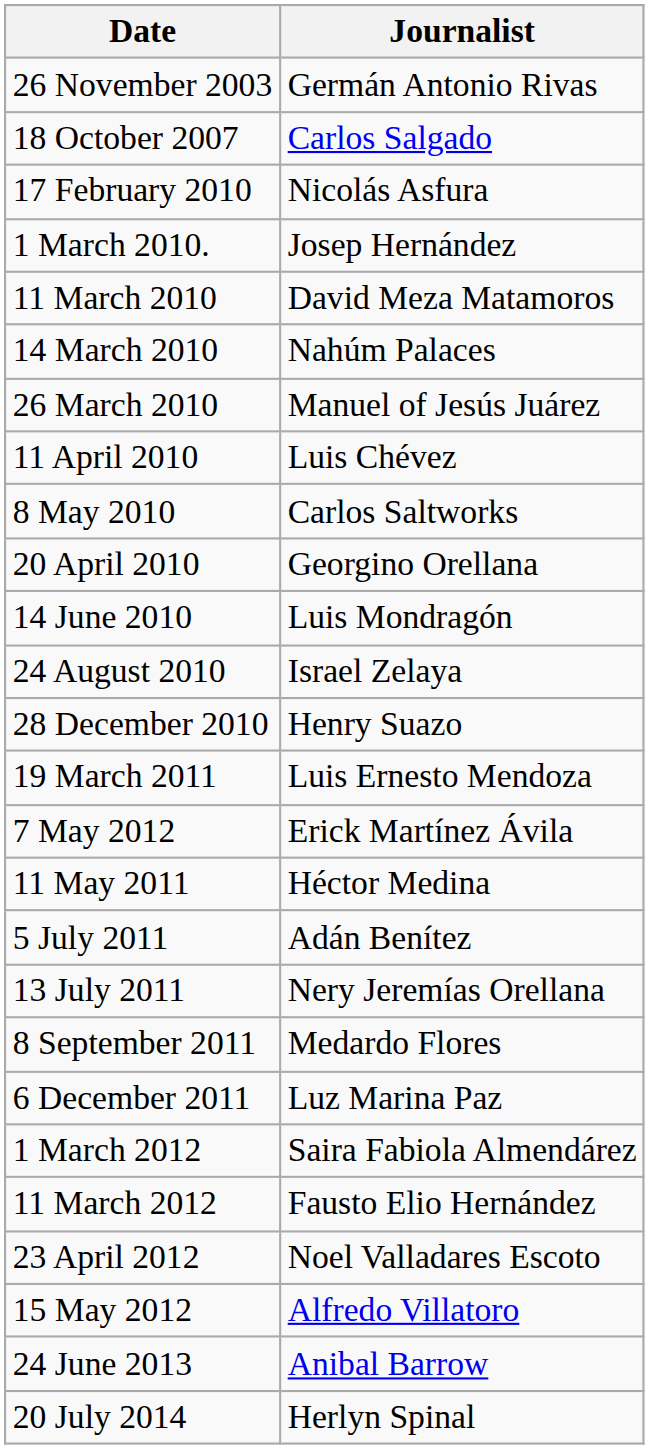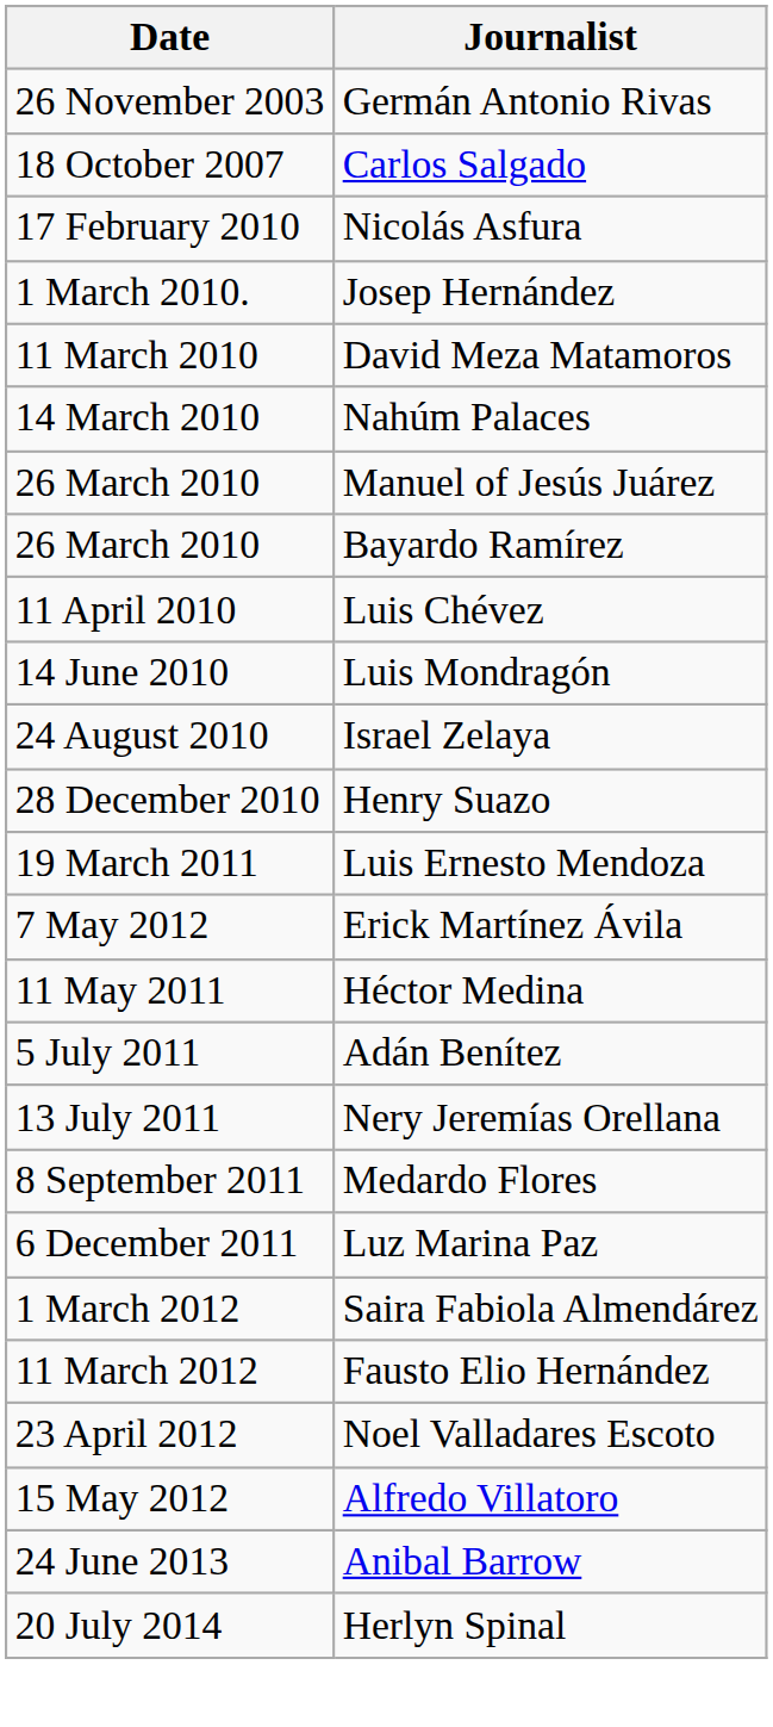 <table class="wikitable">
 <tr>
 <th>Date</th>
 <th>Journalist</th>
 </tr>
 <tr>
 <td>26 November 2003</td>
 <td>Germán Antonio Rivas</td>
 </tr>
 <tr>
 <td>18 October 2007</td>
 <td><a href='#'>Carlos Salgado</a></td>
 </tr>
 <tr>
 <td>17 February 2010</td>
 <td>Nicolás Asfura</td>
 </tr>
 <tr>
 <td>1 March 2010.</td>
 <td>Josep Hernández</td>
 </tr>
 <tr>
 <td>11 March 2010</td>
 <td>David Meza Matamoros</td>
 </tr>
 <tr>
 <td>14 March 2010</td>
 <td>Nahúm Palaces</td>
 </tr>
 <tr>
 <td>26 March 2010</td>
 <td>Manuel of Jesús Juárez</td>
 </tr>
 <tr>
+<td>26 March 2010</td>
+<td>Bayardo Ramírez</td>
+</tr>
+<tr>
 <td>11 April 2010</td>
 <td>Luis Chévez</td>
-</tr>
-<tr>
-<td>8 May 2010</td>
-<td>Carlos Saltworks</td>
-</tr>
-<tr>
-<td>20 April 2010</td>
-<td>Georgino Orellana</td>
 </tr>
 <tr>
 <td>14 June 2010</td>
 <td>Luis Mondragón</td>
 </tr>
 <tr>
 <td>24 August 2010</td>
 <td>Israel Zelaya</td>
 </tr>
 <tr>
 <td>28 December 2010</td>
 <td>Henry Suazo</td>
 </tr>
 <tr>
 <td>19 March 2011</td>
 <td>Luis Ernesto Mendoza</td>
 </tr>
 <tr>
 <td>7 May 2012</td>
 <td>Erick Martínez Ávila</td>
 </tr>
 <tr>
 <td>11 May 2011</td>
 <td>Héctor Medina</td>
 </tr>
 <tr>
 <td>5 July 2011</td>
 <td>Adán Benítez</td>
 </tr>
 <tr>
 <td>13 July 2011</td>
 <td>Nery Jeremías Orellana</td>
 </tr>
 <tr>
 <td>8 September 2011</td>
 <td>Medardo Flores</td>
 </tr>
 <tr>
 <td>6 December 2011</td>
 <td>Luz Marina Paz</td>
 </tr>
 <tr>
 <td>1 March 2012</td>
 <td>Saira Fabiola Almendárez</td>
 </tr>
 <tr>
 <td>11 March 2012</td>
 <td>Fausto Elio Hernández</td>
 </tr>
 <tr>
 <td>23 April 2012</td>
 <td>Noel Valladares Escoto</td>
 </tr>
 <tr>
 <td>15 May 2012</td>
 <td><a href='#'>Alfredo Villatoro</a></td>
 </tr>
 <tr>
 <td>24 June 2013</td>
 <td><a href='#'>Anibal Barrow</a></td>
 </tr>
 <tr>
 <td>20 July 2014</td>
 <td>Herlyn Spinal</td>
 </tr>
 </table>
